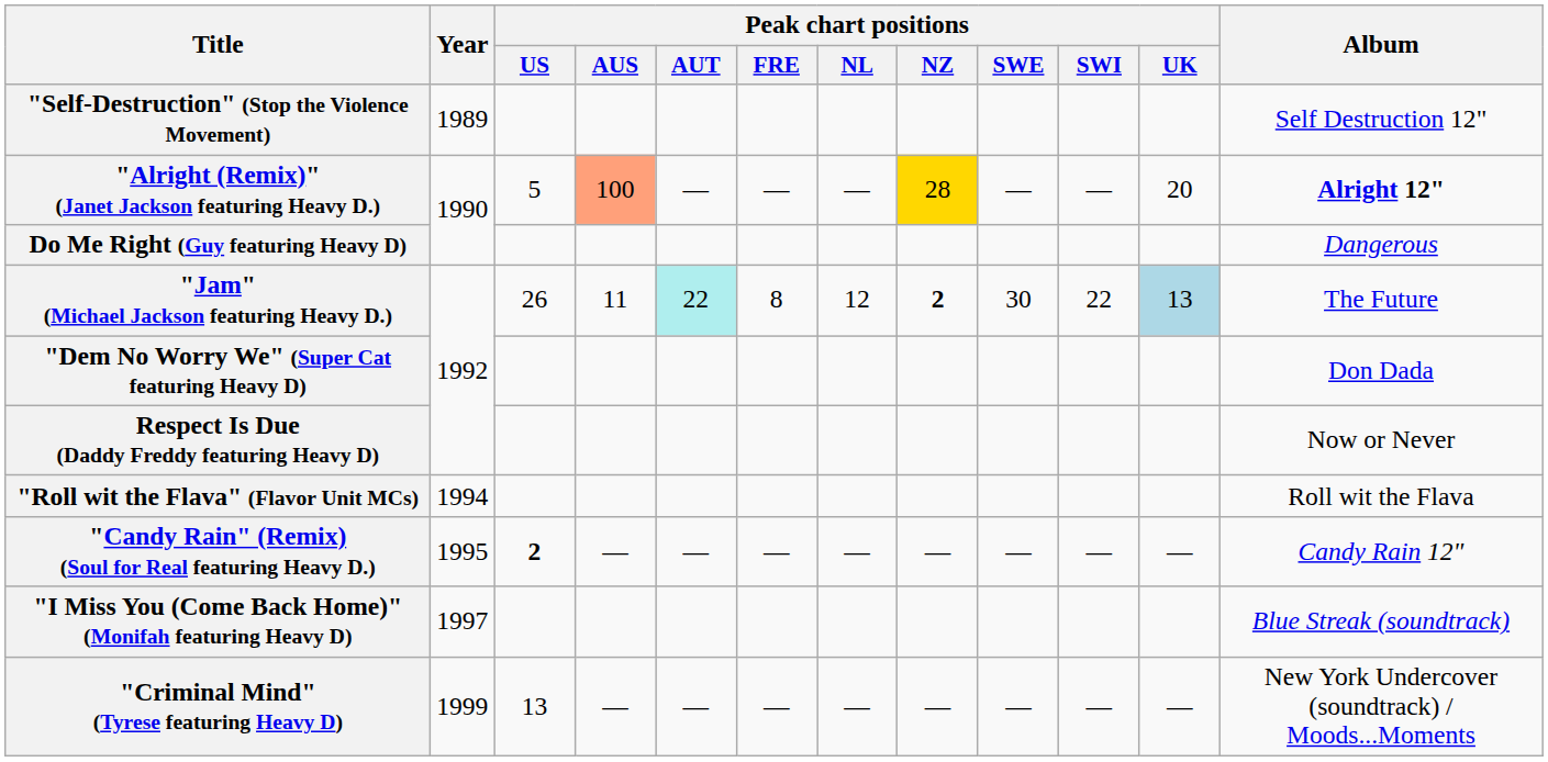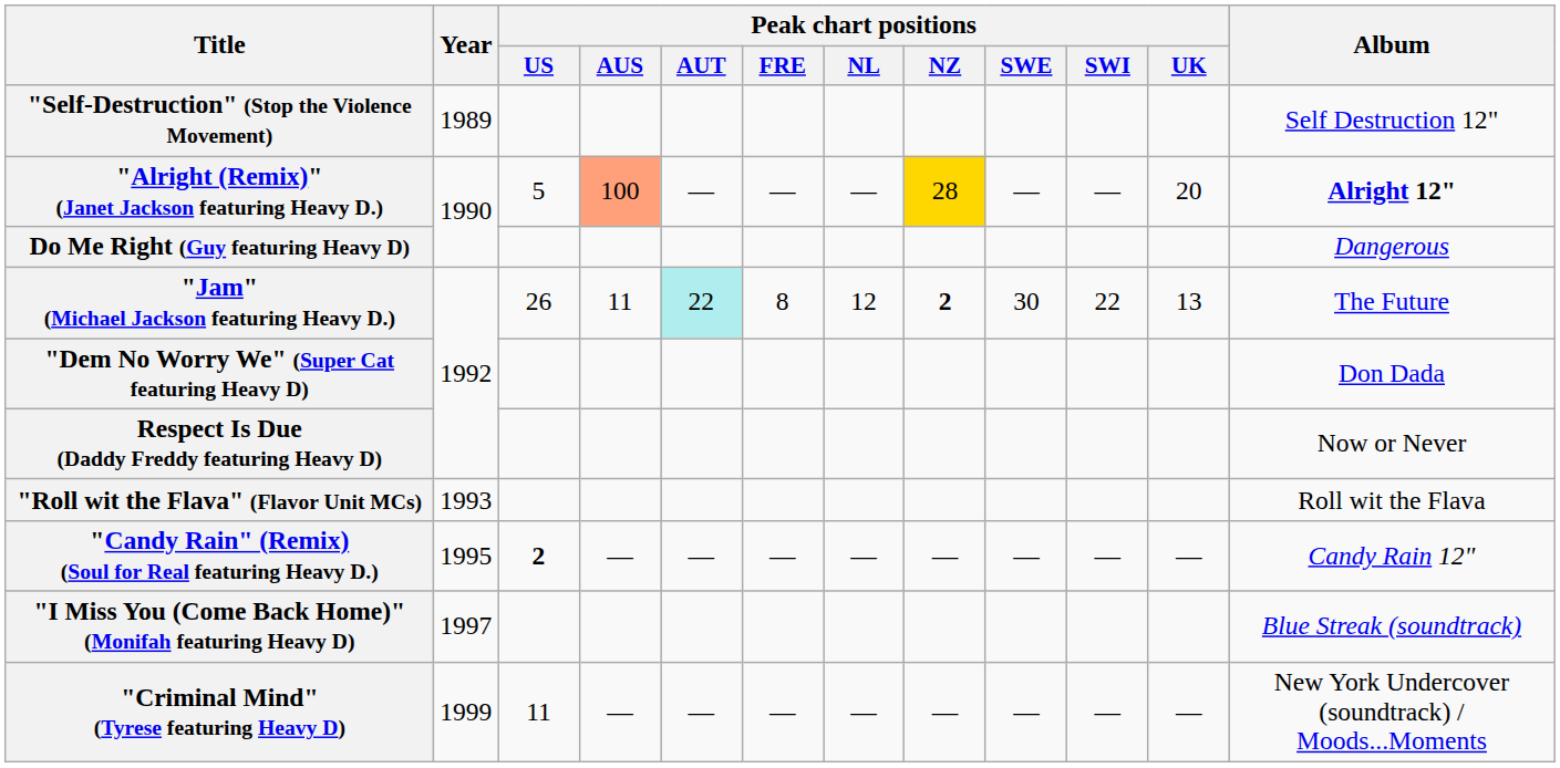 <table class="wikitable plainrowheaders" style="text-align:center;" border="1">
 <tr>
 <th scope="col" rowspan="2" style="width:16em;">Title</th>
 <th scope="col" rowspan="2">Year</th>
 <th scope="col" colspan="9">Peak chart positions</th>
 <th scope="col" rowspan="2" style="width:12em;">Album</th>
 </tr>
 <tr>
 <th scope="col" style="width:3em;font-size:90%;"><a href='#'>US</a></th>
 <th scope="col" style="width:3em;font-size:90%;"><a href='#'>AUS</a></th>
 <th scope="col" style="width:3em;font-size:90%;"><a href='#'>AUT</a></th>
 <th scope="col" style="width:3em;font-size:90%;"><a href='#'>FRE</a></th>
 <th scope="col" style="width:3em;font-size:90%;"><a href='#'>NL</a></th>
 <th scope="col" style="width:3em;font-size:90%;"><a href='#'>NZ</a></th>
 <th scope="col" style="width:3em;font-size:90%;"><a href='#'>SWE</a></th>
 <th scope="col" style="width:3em;font-size:90%;"><a href='#'>SWI</a></th>
 <th scope="col" style="width:3em;font-size:90%;"><a href='#'>UK</a></th>
 </tr>
 <tr>
 <th>"Self-Destruction" <small>(Stop the Violence Movement)</small></th>
 <td>1989</td>
 <td></td>
 <td></td>
 <td></td>
 <td></td>
 <td></td>
 <td></td>
 <td></td>
 <td></td>
 <td></td>
 <td><a href='#'>Self Destruction</a> 12"</td>
 </tr>
 <tr>
 <th scope="row">"<a href='#'>Alright (Remix)</a>"<br><small>(<a href='#'>Janet Jackson</a> featuring Heavy D.)</small></th>
 <td rowspan="2">1990</td>
 <td>5</td>
 <td style="background: lightsalmon;">100</td>
 <td>—</td>
 <td>—</td>
 <td>—</td>
 <td style="background: gold;">28</td>
 <td>—</td>
 <td>—</td>
 <td>20</td>
 <td><strong><a href='#'>Alright</a> 12"</strong></td>
 </tr>
 <tr>
 <th>Do Me Right <small>(<a href='#'>Guy</a> featuring Heavy D)</small></th>
 <td></td>
 <td></td>
 <td></td>
 <td></td>
 <td></td>
 <td></td>
 <td></td>
 <td></td>
 <td></td>
 <td><em><a href='#'>Dangerous</a></em></td>
 </tr>
 <tr>
 <th scope="row">"<a href='#'>Jam</a>"<br><small>(<a href='#'>Michael Jackson</a> featuring Heavy D.)</small></th>
 <td rowspan="3">1992</td>
 <td>26</td>
 <td>11</td>
 <td style="background: paleturquoise;">22</td>
 <td>8</td>
 <td>12</td>
 <td><strong>2</strong></td>
 <td>30</td>
 <td>22</td>
-<td style="background: lightblue;">13</td>
+<td>13</td>
 <td><a href='#'>The Future</a></td>
 </tr>
 <tr>
 <th>"Dem No Worry We" <small>(<a href='#'>Super Cat</a> featuring Heavy D)</small></th>
 <td></td>
 <td></td>
 <td></td>
 <td></td>
 <td></td>
 <td></td>
 <td></td>
 <td></td>
 <td></td>
 <td><a href='#'>Don Dada</a></td>
 </tr>
 <tr>
 <th>Respect Is Due<br><small>(Daddy Freddy featuring Heavy D)</small></th>
 <td></td>
 <td></td>
 <td></td>
 <td></td>
 <td></td>
 <td></td>
 <td></td>
 <td></td>
 <td></td>
 <td>Now or Never</td>
 </tr>
 <tr>
 <th>"Roll wit the Flava" <small>(Flavor Unit MCs)</small></th>
-<td>1994</td>
+<td>1993</td>
 <td></td>
 <td></td>
 <td></td>
 <td></td>
 <td></td>
 <td></td>
 <td></td>
 <td></td>
 <td></td>
 <td>Roll wit the Flava</td>
 </tr>
 <tr>
 <th scope="row">"<a href='#'>Candy Rain" (Remix)</a><br><small>(<a href='#'>Soul for Real</a> featuring Heavy D.)</small></th>
 <td>1995</td>
 <td><strong>2</strong></td>
 <td>—</td>
 <td>—</td>
 <td>—</td>
 <td>—</td>
 <td>—</td>
 <td>—</td>
 <td>—</td>
 <td>—</td>
 <td><em><a href='#'>Candy Rain</a> 12"</em></td>
 </tr>
 <tr>
 <th>"I Miss You (Come Back Home)"<br><small>(<a href='#'>Monifah</a> featuring Heavy D)</small></th>
 <td>1997</td>
 <td></td>
 <td></td>
 <td></td>
 <td></td>
 <td></td>
 <td></td>
 <td></td>
 <td></td>
 <td></td>
 <td><em><a href='#'>Blue Streak (soundtrack)</a></em></td>
 </tr>
 <tr>
 <th scope="row">"Criminal Mind"<br><small>(<a href='#'>Tyrese</a> featuring <a href='#'>Heavy D</a>)</small></th>
 <td>1999</td>
-<td>13</td>
+<td>11</td>
 <td>—</td>
 <td>—</td>
 <td>—</td>
 <td>—</td>
 <td>—</td>
 <td>—</td>
 <td>—</td>
 <td>—</td>
 <td>New York Undercover (soundtrack) / <a href='#'>Moods...Moments</a></td>
 </tr>
 </table>
